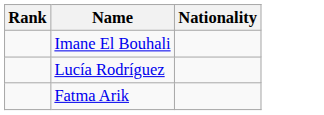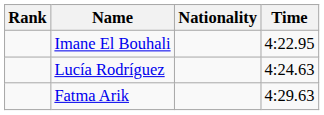 <table class="wikitable sortable">
 <tr>
 <th>Rank</th>
 <th>Name</th>
 <th>Nationality</th>
+<th>Time</th>
 </tr>
 <tr>
 <td></td>
 <td align=left><a href='#'>Imane El Bouhali</a></td>
 <td align=left></td>
+<td>4:22.95</td>
 </tr>
 <tr>
 <td></td>
 <td align=left><a href='#'>Lucía Rodríguez</a></td>
 <td align=left></td>
+<td>4:24.63</td>
 </tr>
 <tr>
 <td></td>
 <td align=left><a href='#'>Fatma Arik</a></td>
 <td align=left></td>
+<td>4:29.63</td>
 </tr>
 </table>
